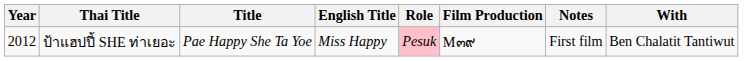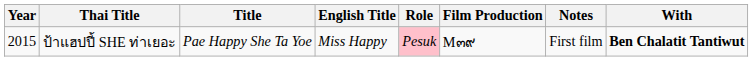 <table class="wikitable" style="font-size: 100%;">
 <tr>
 <th>Year</th>
 <th>Thai Title</th>
 <th>Title</th>
 <th>English Title</th>
 <th>Role</th>
 <th>Film Production</th>
 <th>Notes</th>
 <th>With</th>
 </tr>
 <tr>
-<td>2012</td>
+<td>2015</td>
 <td>ป้าแฮปปี้ SHE ท่าเยอะ</td>
 <td><em>Pae Happy She Ta Yoe</em></td>
 <td><em>Miss Happy</em></td>
 <td style="background: pink;"><em>Pesuk</em></td>
 <td>M๓๙</td>
 <td>First film</td>
-<td>Ben Chalatit Tantiwut</td>
+<td><strong>Ben Chalatit Tantiwut</strong></td>
 </tr>
 </table>
